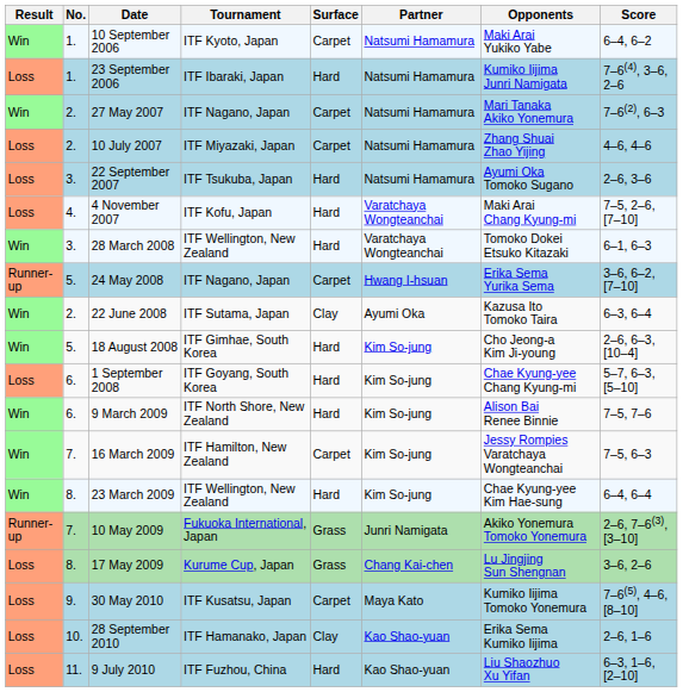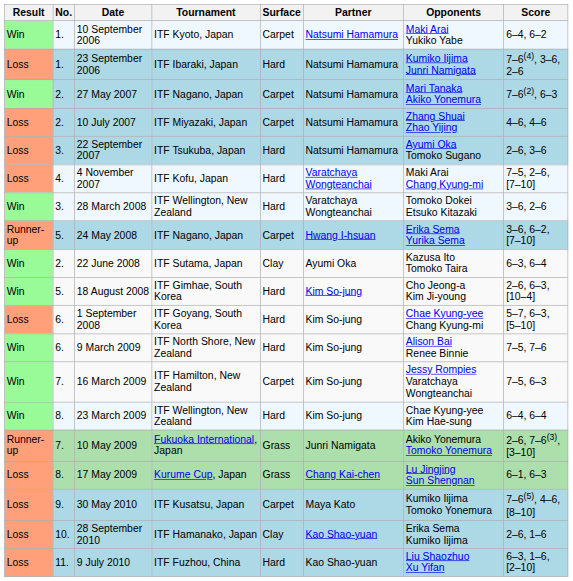 <table class="sortable wikitable">
 <tr>
 <th>Result</th>
 <th>No.</th>
 <th>Date</th>
 <th>Tournament</th>
 <th>Surface</th>
 <th>Partner</th>
 <th>Opponents</th>
 <th class="unsortable">Score</th>
 </tr>
 <tr style="background:#f0f8ff;">
 <td bgcolor="98FB98">Win</td>
 <td>1.</td>
 <td>10 September 2006</td>
 <td>ITF Kyoto, Japan</td>
 <td>Carpet</td>
 <td> <a href='#'>Natsumi Hamamura</a></td>
 <td> <a href='#'>Maki Arai</a> <br>  Yukiko Yabe</td>
 <td>6–4, 6–2</td>
 </tr>
 <tr style="background:lightblue;">
 <td bgcolor="FFA07A">Loss</td>
 <td>1.</td>
 <td>23 September 2006</td>
 <td>ITF Ibaraki, Japan</td>
 <td>Hard</td>
 <td> Natsumi Hamamura</td>
 <td> <a href='#'>Kumiko Iijima</a> <br>  <a href='#'>Junri Namigata</a></td>
 <td>7–6<sup>(4)</sup>, 3–6, 2–6</td>
 </tr>
 <tr style="background:lightblue;">
 <td bgcolor="98FB98">Win</td>
 <td>2.</td>
 <td>27 May 2007</td>
 <td>ITF Nagano, Japan</td>
 <td>Carpet</td>
 <td> Natsumi Hamamura</td>
 <td> <a href='#'>Mari Tanaka</a> <br>  <a href='#'>Akiko Yonemura</a></td>
 <td>7–6<sup>(2)</sup>, 6–3</td>
 </tr>
 <tr style="background:lightblue;">
 <td bgcolor="FFA07A">Loss</td>
 <td>2.</td>
 <td>10 July 2007</td>
 <td>ITF Miyazaki, Japan</td>
 <td>Carpet</td>
 <td> Natsumi Hamamura</td>
 <td> <a href='#'>Zhang Shuai</a> <br>  <a href='#'>Zhao Yijing</a></td>
 <td>4–6, 4–6</td>
 </tr>
 <tr style="background:lightblue;">
 <td bgcolor="FFA07A">Loss</td>
 <td>3.</td>
 <td>22 September 2007</td>
 <td>ITF Tsukuba, Japan</td>
 <td>Hard</td>
 <td> Natsumi Hamamura</td>
 <td> <a href='#'>Ayumi Oka</a> <br>  Tomoko Sugano</td>
 <td>2–6, 3–6</td>
 </tr>
 <tr style="background:#f0f8ff;">
 <td bgcolor="FFA07A">Loss</td>
 <td>4.</td>
 <td>4 November 2007</td>
 <td>ITF Kofu, Japan</td>
 <td>Hard</td>
 <td> <a href='#'>Varatchaya Wongteanchai</a></td>
 <td> Maki Arai <br>  <a href='#'>Chang Kyung-mi</a></td>
 <td>7–5, 2–6, [7–10]</td>
 </tr>
 <tr style="background:#f0f8ff;">
 <td style="background:#98fb98;">Win</td>
 <td>3.</td>
 <td>28 March 2008</td>
 <td>ITF Wellington, New Zealand</td>
 <td>Hard</td>
 <td> Varatchaya Wongteanchai</td>
 <td> Tomoko Dokei <br>  Etsuko Kitazaki</td>
-<td>6–1, 6–3</td>
+<td>3–6, 2–6</td>
 </tr>
 <tr style="background:lightblue;">
 <td bgcolor="FFA07A">Runner-up</td>
 <td>5.</td>
 <td>24 May 2008</td>
 <td>ITF Nagano, Japan</td>
 <td>Carpet</td>
 <td> <a href='#'>Hwang I-hsuan</a></td>
 <td> <a href='#'>Erika Sema</a> <br>  <a href='#'>Yurika Sema</a></td>
 <td>3–6, 6–2, [7–10]</td>
 </tr>
 <tr>
 <td bgcolor="98FB98">Win</td>
 <td>2.</td>
 <td>22 June 2008</td>
 <td>ITF Sutama, Japan</td>
 <td>Clay</td>
 <td> Ayumi Oka</td>
 <td> Kazusa Ito <br>  Tomoko Taira</td>
 <td>6–3, 6–4</td>
 </tr>
 <tr>
 <td style="background:#98fb98;">Win</td>
 <td>5.</td>
 <td>18 August 2008</td>
 <td>ITF Gimhae, South Korea</td>
 <td>Hard</td>
 <td> <a href='#'>Kim So-jung</a></td>
 <td> Cho Jeong-a <br>  Kim Ji-young</td>
 <td>2–6, 6–3, [10–4]</td>
 </tr>
 <tr>
 <td bgcolor="FFA07A">Loss</td>
 <td>6.</td>
 <td>1 September 2008</td>
 <td>ITF Goyang, South Korea</td>
 <td>Hard</td>
 <td> Kim So-jung</td>
 <td> <a href='#'>Chae Kyung-yee</a> <br>  Chang Kyung-mi</td>
 <td>5–7, 6–3, [5–10]</td>
 </tr>
 <tr>
 <td style="background:#98fb98;">Win</td>
 <td>6.</td>
 <td>9 March 2009</td>
 <td>ITF North Shore, New Zealand</td>
 <td>Hard</td>
 <td> Kim So-jung</td>
 <td> <a href='#'>Alison Bai</a> <br>  Renee Binnie</td>
 <td>7–5, 7–6</td>
 </tr>
 <tr>
 <td style="background:#98fb98;">Win</td>
 <td>7.</td>
 <td>16 March 2009</td>
 <td>ITF Hamilton, New Zealand</td>
 <td>Carpet</td>
 <td> Kim So-jung</td>
 <td> <a href='#'>Jessy Rompies</a> <br>  Varatchaya Wongteanchai</td>
 <td>7–5, 6–3</td>
 </tr>
 <tr bgcolor=f0f8ff>
 <td style="background:#98fb98;">Win</td>
 <td>8.</td>
 <td>23 March 2009</td>
 <td>ITF Wellington, New Zealand</td>
 <td>Hard</td>
 <td> Kim So-jung</td>
 <td> Chae Kyung-yee <br>  Kim Hae-sung</td>
 <td>6–4, 6–4</td>
 </tr>
 <tr style="background:#addfad;">
 <td bgcolor="FFA07A">Runner-up</td>
 <td>7.</td>
 <td>10 May 2009</td>
 <td><a href='#'>Fukuoka International</a>, Japan</td>
 <td>Grass</td>
 <td> Junri Namigata</td>
 <td> Akiko Yonemura <br>  <a href='#'>Tomoko Yonemura</a></td>
 <td>2–6, 7–6<sup>(3)</sup>, [3–10]</td>
 </tr>
 <tr style="background:#addfad;">
 <td bgcolor="FFA07A">Loss</td>
 <td>8.</td>
 <td>17 May 2009</td>
 <td><a href='#'>Kurume Cup</a>, Japan</td>
 <td>Grass</td>
 <td> <a href='#'>Chang Kai-chen</a></td>
 <td> <a href='#'>Lu Jingjing</a> <br>  <a href='#'>Sun Shengnan</a></td>
-<td>3–6, 2–6</td>
+<td>6–1, 6–3</td>
 </tr>
 <tr style="background:lightblue;">
 <td bgcolor="FFA07A">Loss</td>
 <td>9.</td>
 <td>30 May 2010</td>
 <td>ITF Kusatsu, Japan</td>
 <td>Carpet</td>
 <td> Maya Kato</td>
 <td> Kumiko Iijima <br>  Tomoko Yonemura</td>
 <td>7–6<sup>(5)</sup>, 4–6, [8–10]</td>
 </tr>
 <tr style="background:lightblue;">
 <td bgcolor="FFA07A">Loss</td>
 <td>10.</td>
 <td>28 September 2010</td>
 <td>ITF Hamanako, Japan</td>
 <td>Clay</td>
 <td> <a href='#'>Kao Shao-yuan</a></td>
 <td> Erika Sema <br>  Kumiko Iijima</td>
 <td>2–6, 1–6</td>
 </tr>
 <tr style="background:lightblue;">
 <td bgcolor="FFA07A">Loss</td>
 <td>11.</td>
 <td>9 July 2010</td>
 <td>ITF Fuzhou, China</td>
 <td>Hard</td>
 <td> Kao Shao-yuan</td>
 <td> <a href='#'>Liu Shaozhuo</a> <br>  <a href='#'>Xu Yifan</a></td>
 <td>6–3, 1–6, [2–10]</td>
 </tr>
 </table>
